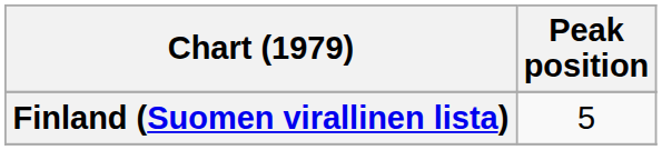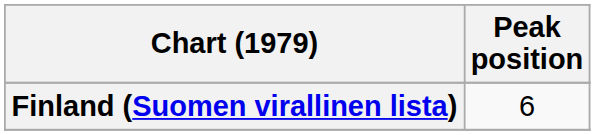 <table class="wikitable sortable plainrowheaders" style="text-align:center">
 <tr>
 <th scope="col">Chart (1979)</th>
 <th scope="col">Peak<br>position</th>
 </tr>
 <tr>
 </tr>
 <tr>
 </tr>
 <tr>
 <th scope="row">Finland (<a href='#'>Suomen virallinen lista</a>)</th>
-<td>5</td>
+<td>6</td>
 </tr>
 <tr>
 </tr>
 <tr>
 </tr>
 <tr>
 </tr>
 <tr>
 </tr>
 </table>
